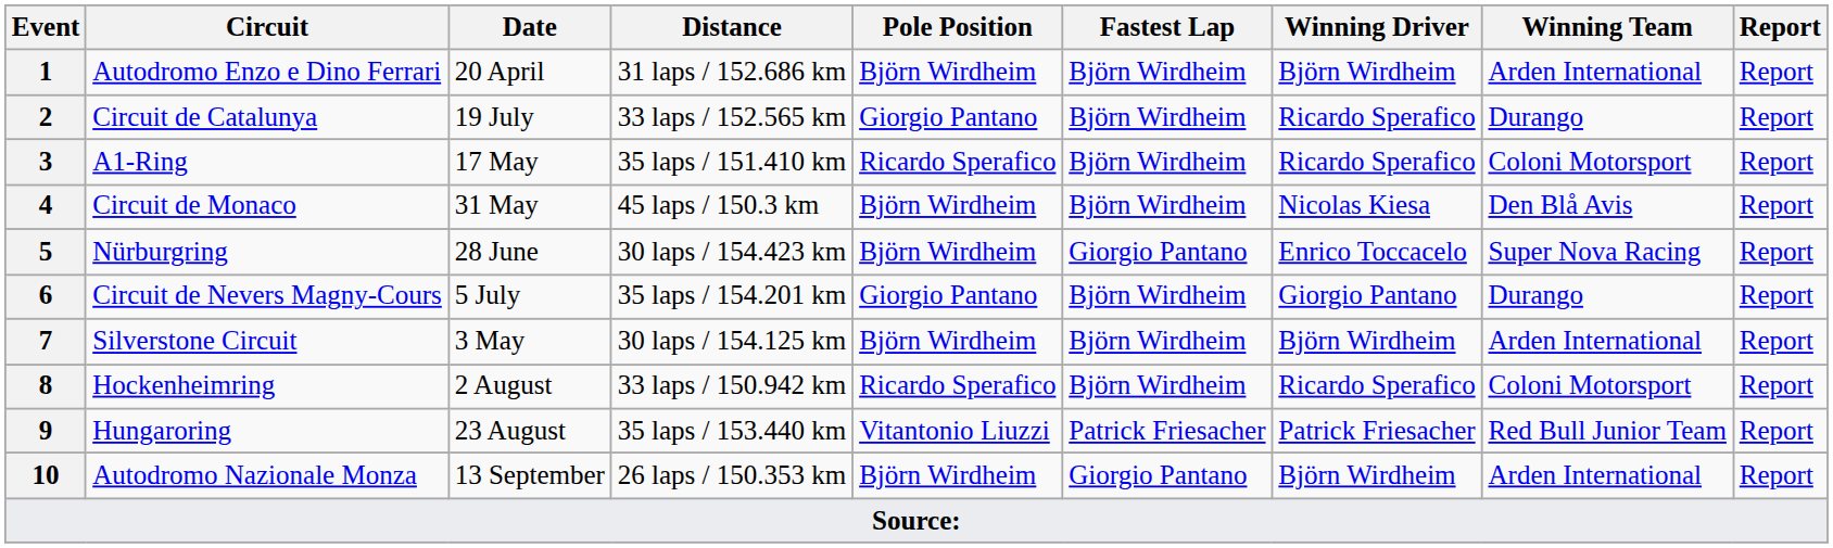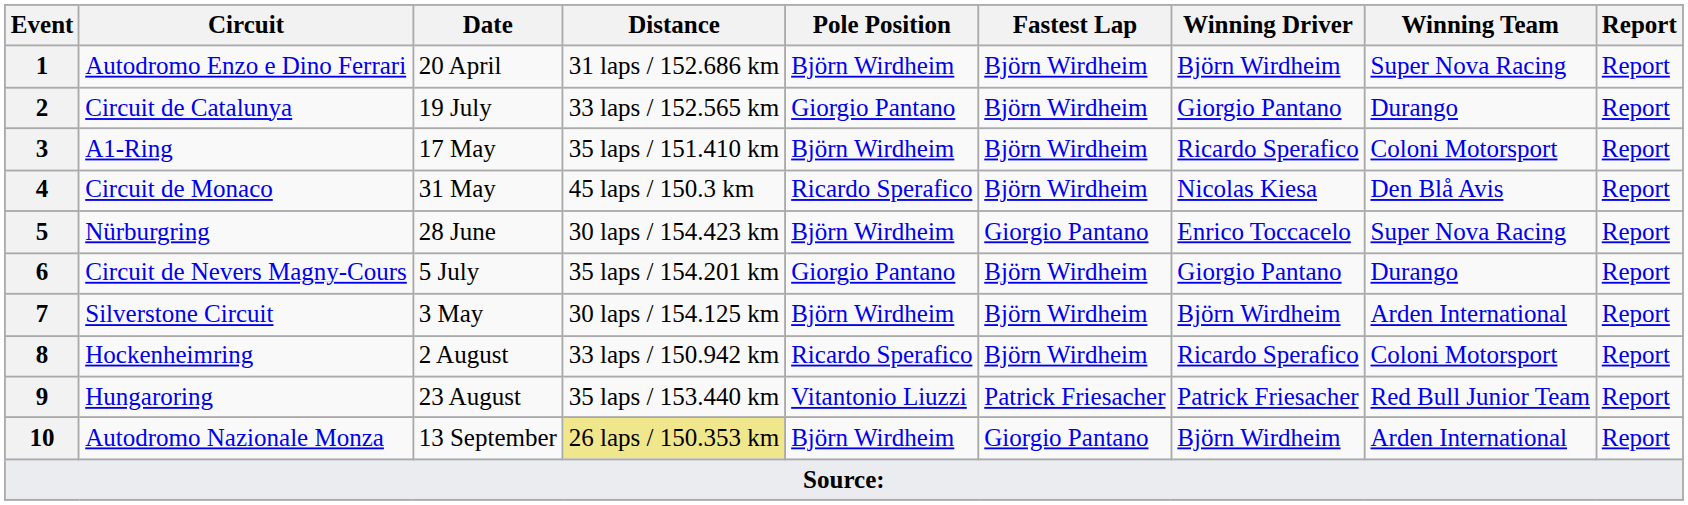 <table class="wikitable" style="font-size:85%">
 <tr>
 <th>Event</th>
 <th>Circuit</th>
 <th>Date</th>
 <th>Distance</th>
 <th>Pole Position</th>
 <th>Fastest Lap</th>
 <th>Winning Driver</th>
 <th>Winning Team</th>
 <th>Report</th>
 </tr>
 <tr>
 <th>1</th>
 <td> <a href='#'>Autodromo Enzo e Dino Ferrari</a></td>
 <td>20 April</td>
 <td nowrap>31 laps / 152.686 km</td>
 <td> <a href='#'>Björn Wirdheim</a></td>
 <td> <a href='#'>Björn Wirdheim</a></td>
 <td> <a href='#'>Björn Wirdheim</a></td>
-<td> <a href='#'>Arden International</a></td>
+<td> <a href='#'>Super Nova Racing</a></td>
 <td><a href='#'>Report</a></td>
 </tr>
 <tr>
 <th>2</th>
 <td> <a href='#'>Circuit de Catalunya</a></td>
 <td>19 July</td>
 <td>33 laps / 152.565 km</td>
 <td> <a href='#'>Giorgio Pantano</a></td>
 <td> <a href='#'>Björn Wirdheim</a></td>
-<td> <a href='#'>Ricardo Sperafico</a></td>
+<td> <a href='#'>Giorgio Pantano</a></td>
 <td> <a href='#'>Durango</a></td>
 <td><a href='#'>Report</a></td>
 </tr>
 <tr>
 <th>3</th>
 <td> <a href='#'>A1-Ring</a></td>
 <td>17 May</td>
 <td>35 laps / 151.410 km</td>
-<td> <a href='#'>Ricardo Sperafico</a></td>
+<td> <a href='#'>Björn Wirdheim</a></td>
 <td> <a href='#'>Björn Wirdheim</a></td>
 <td> <a href='#'>Ricardo Sperafico</a></td>
 <td> <a href='#'>Coloni Motorsport</a></td>
 <td><a href='#'>Report</a></td>
 </tr>
 <tr>
 <th>4</th>
 <td> <a href='#'>Circuit de Monaco</a></td>
 <td>31 May</td>
 <td>45 laps / 150.3 km</td>
-<td> <a href='#'>Björn Wirdheim</a></td>
+<td> <a href='#'>Ricardo Sperafico</a></td>
 <td> <a href='#'>Björn Wirdheim</a></td>
 <td> <a href='#'>Nicolas Kiesa</a></td>
 <td> <a href='#'>Den Blå Avis</a></td>
 <td><a href='#'>Report</a></td>
 </tr>
 <tr>
 <th>5</th>
 <td> <a href='#'>Nürburgring</a></td>
 <td>28 June</td>
 <td>30 laps / 154.423 km</td>
 <td> <a href='#'>Björn Wirdheim</a></td>
 <td> <a href='#'>Giorgio Pantano</a></td>
 <td> <a href='#'>Enrico Toccacelo</a></td>
 <td> <a href='#'>Super Nova Racing</a></td>
 <td><a href='#'>Report</a></td>
 </tr>
 <tr>
 <th>6</th>
 <td nowrap> <a href='#'>Circuit de Nevers Magny-Cours</a></td>
 <td>5 July</td>
 <td>35 laps / 154.201 km</td>
 <td> <a href='#'>Giorgio Pantano</a></td>
 <td> <a href='#'>Björn Wirdheim</a></td>
 <td> <a href='#'>Giorgio Pantano</a></td>
 <td> <a href='#'>Durango</a></td>
 <td><a href='#'>Report</a></td>
 </tr>
 <tr>
 <th>7</th>
 <td> <a href='#'>Silverstone Circuit</a></td>
 <td>3 May</td>
 <td>30 laps / 154.125 km</td>
 <td> <a href='#'>Björn Wirdheim</a></td>
 <td> <a href='#'>Björn Wirdheim</a></td>
 <td> <a href='#'>Björn Wirdheim</a></td>
 <td> <a href='#'>Arden International</a></td>
 <td><a href='#'>Report</a></td>
 </tr>
 <tr>
 <th>8</th>
 <td> <a href='#'>Hockenheimring</a></td>
 <td>2 August</td>
 <td>33 laps / 150.942 km</td>
 <td nowrap> <a href='#'>Ricardo Sperafico</a></td>
 <td> <a href='#'>Björn Wirdheim</a></td>
 <td nowrap> <a href='#'>Ricardo Sperafico</a></td>
 <td> <a href='#'>Coloni Motorsport</a></td>
 <td><a href='#'>Report</a></td>
 </tr>
 <tr>
 <th>9</th>
 <td> <a href='#'>Hungaroring</a></td>
 <td>23 August</td>
 <td>35 laps / 153.440 km</td>
 <td> <a href='#'>Vitantonio Liuzzi</a></td>
 <td nowrap> <a href='#'>Patrick Friesacher</a></td>
 <td nowrap> <a href='#'>Patrick Friesacher</a></td>
 <td nowrap> <a href='#'>Red Bull Junior Team</a></td>
 <td><a href='#'>Report</a></td>
 </tr>
 <tr>
 <th>10</th>
 <td nowrap> <a href='#'>Autodromo Nazionale Monza</a></td>
 <td nowrap>13 September</td>
-<td>26 laps / 150.353 km</td>
+<td style="background: khaki;">26 laps / 150.353 km</td>
 <td> <a href='#'>Björn Wirdheim</a></td>
 <td> <a href='#'>Giorgio Pantano</a></td>
 <td> <a href='#'>Björn Wirdheim</a></td>
 <td> <a href='#'>Arden International</a></td>
 <td><a href='#'>Report</a></td>
 </tr>
 <tr class="sortbottom">
 <td colspan="9" style="background-color:#EAECF0;text-align:center"><strong>Source:</strong></td>
 </tr>
 </table>
